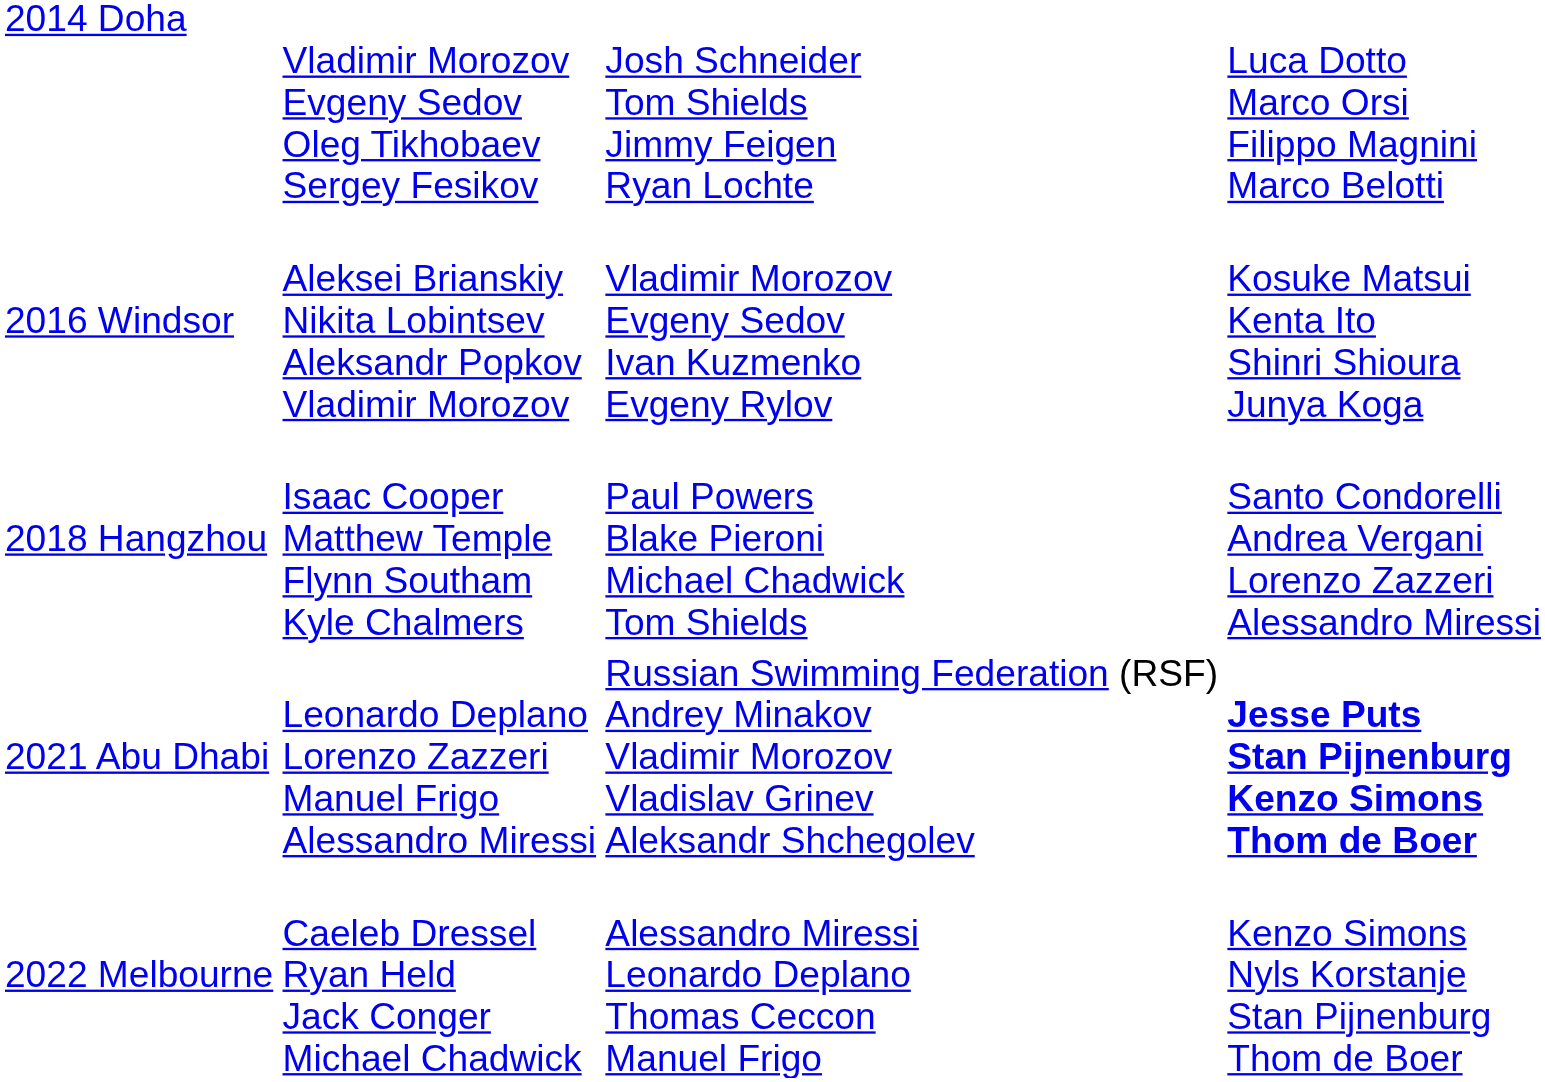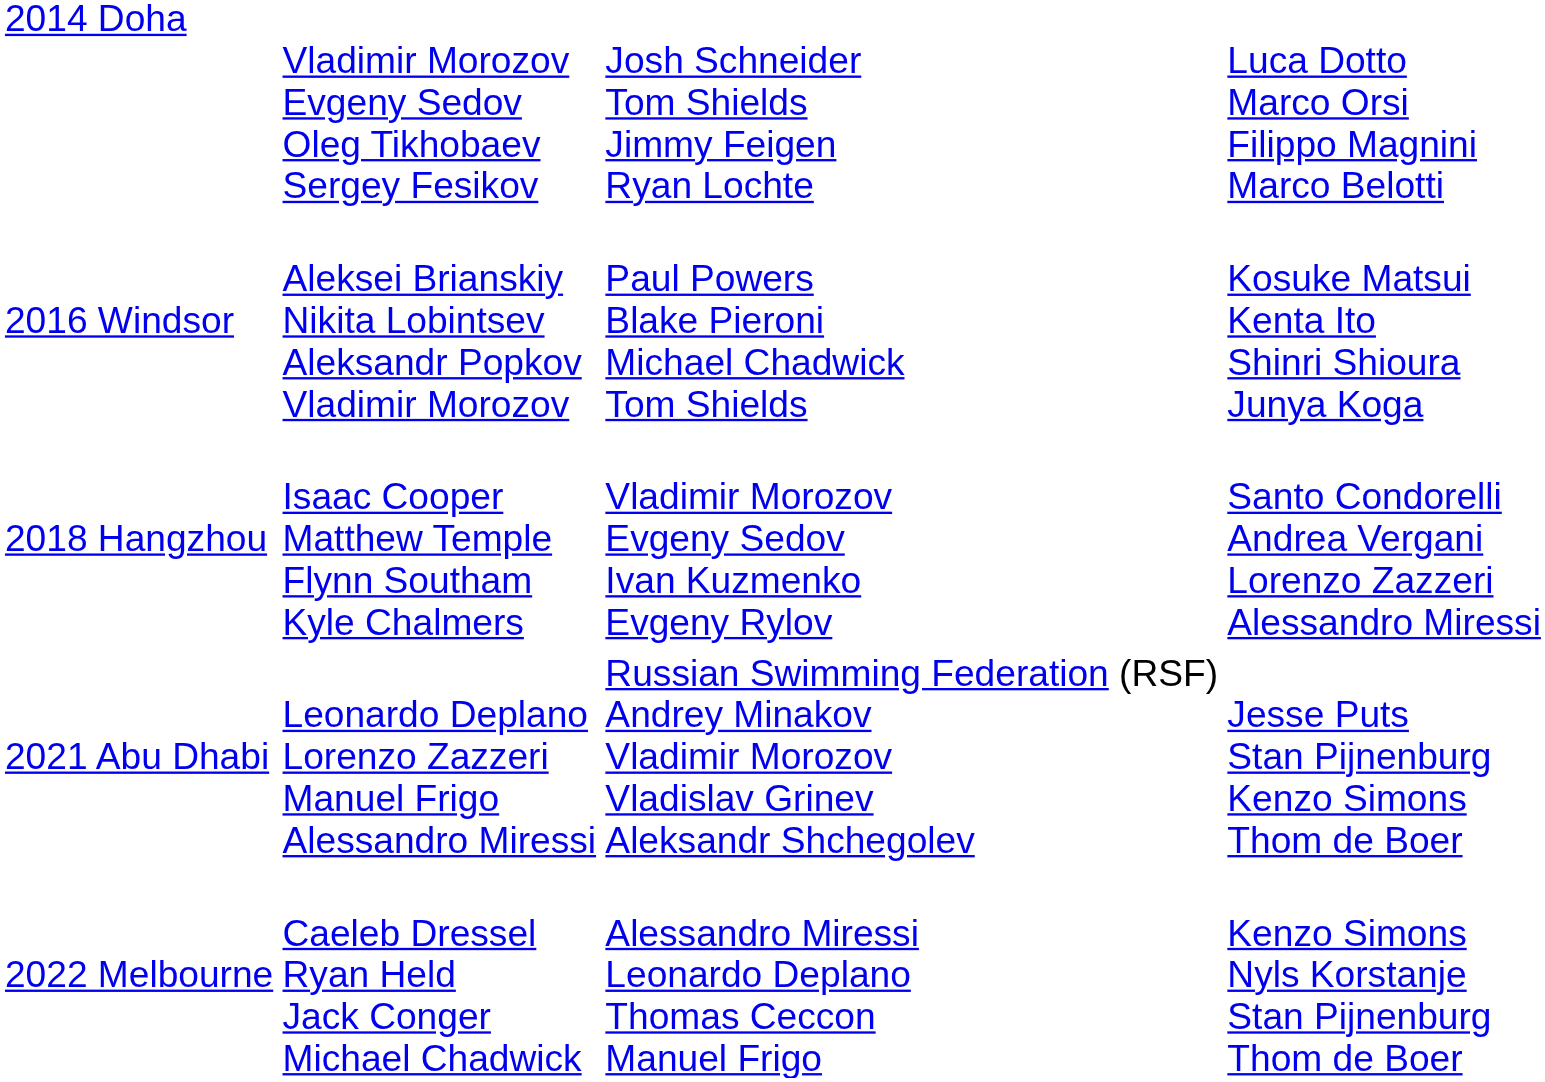 <table>
 <tr valign=top>
 <td><a href='#'>2014 Doha</a></td>
 <td><br><a href='#'>Vladimir Morozov</a><br><a href='#'>Evgeny Sedov</a><br><a href='#'>Oleg Tikhobaev</a><br><a href='#'>Sergey Fesikov</a></td>
 <td><br><a href='#'>Josh Schneider</a><br><a href='#'>Tom Shields</a><br><a href='#'>Jimmy Feigen</a><br><a href='#'>Ryan Lochte</a></td>
 <td><br><a href='#'>Luca Dotto</a><br><a href='#'>Marco Orsi</a><br><a href='#'>Filippo Magnini</a><br><a href='#'>Marco Belotti</a></td>
 </tr>
 <tr>
 <td><a href='#'>2016 Windsor</a></td>
 <td><br><a href='#'>Aleksei Brianskiy</a><br><a href='#'>Nikita Lobintsev</a><br><a href='#'>Aleksandr Popkov</a><br><a href='#'>Vladimir Morozov</a></td>
-<td><br><a href='#'>Vladimir Morozov</a><br><a href='#'>Evgeny Sedov</a><br><a href='#'>Ivan Kuzmenko</a><br><a href='#'>Evgeny Rylov</a></td>
+<td><br><a href='#'>Paul Powers</a><br><a href='#'>Blake Pieroni</a><br><a href='#'>Michael Chadwick</a><br><a href='#'>Tom Shields</a></td>
 <td><br><a href='#'>Kosuke Matsui</a><br><a href='#'>Kenta Ito</a><br><a href='#'>Shinri Shioura</a><br><a href='#'>Junya Koga</a></td>
 </tr>
 <tr>
 <td><a href='#'>2018 Hangzhou</a></td>
 <td><br><a href='#'>Isaac Cooper</a><br><a href='#'>Matthew Temple</a><br><a href='#'>Flynn Southam</a><br><a href='#'>Kyle Chalmers</a></td>
-<td><br><a href='#'>Paul Powers</a><br><a href='#'>Blake Pieroni</a><br><a href='#'>Michael Chadwick</a><br><a href='#'>Tom Shields</a></td>
+<td><br><a href='#'>Vladimir Morozov</a><br><a href='#'>Evgeny Sedov</a><br><a href='#'>Ivan Kuzmenko</a><br><a href='#'>Evgeny Rylov</a></td>
 <td><br><a href='#'>Santo Condorelli</a><br><a href='#'>Andrea Vergani</a><br><a href='#'>Lorenzo Zazzeri</a><br><a href='#'>Alessandro Miressi</a></td>
 </tr>
 <tr>
 <td><a href='#'>2021 Abu Dhabi</a></td>
 <td><br><a href='#'>Leonardo Deplano</a><br><a href='#'>Lorenzo Zazzeri</a><br><a href='#'>Manuel Frigo</a><br><a href='#'>Alessandro Miressi</a></td>
 <td><a href='#'>Russian Swimming Federation</a> (RSF)<br><a href='#'>Andrey Minakov</a><br><a href='#'>Vladimir Morozov</a><br><a href='#'>Vladislav Grinev</a><br><a href='#'>Aleksandr Shchegolev</a></td>
-<td><strong><br><a href='#'>Jesse Puts</a><br><a href='#'>Stan Pijnenburg</a><br><a href='#'>Kenzo Simons</a><br><a href='#'>Thom de Boer</a></strong></td>
+<td><br><a href='#'>Jesse Puts</a><br><a href='#'>Stan Pijnenburg</a><br><a href='#'>Kenzo Simons</a><br><a href='#'>Thom de Boer</a></td>
 </tr>
 <tr>
 <td><a href='#'>2022 Melbourne</a></td>
 <td><br><a href='#'>Caeleb Dressel</a><br><a href='#'>Ryan Held</a><br><a href='#'>Jack Conger</a><br><a href='#'>Michael Chadwick</a></td>
 <td><br><a href='#'>Alessandro Miressi</a><br><a href='#'>Leonardo Deplano</a><br><a href='#'>Thomas Ceccon</a><br><a href='#'>Manuel Frigo</a></td>
 <td><br><a href='#'>Kenzo Simons</a><br><a href='#'>Nyls Korstanje</a><br><a href='#'>Stan Pijnenburg</a><br><a href='#'>Thom de Boer</a></td>
 </tr>
 </table>
